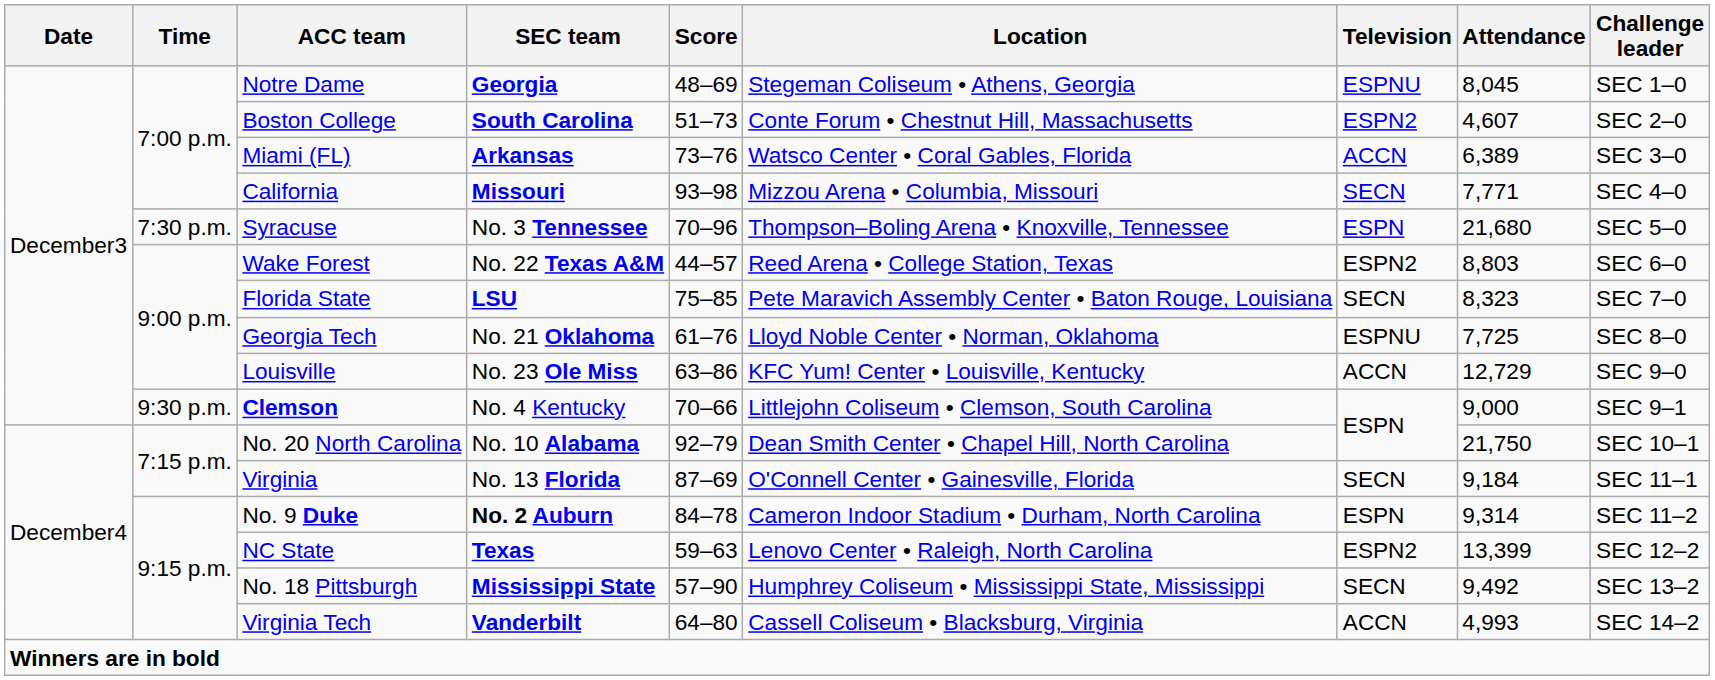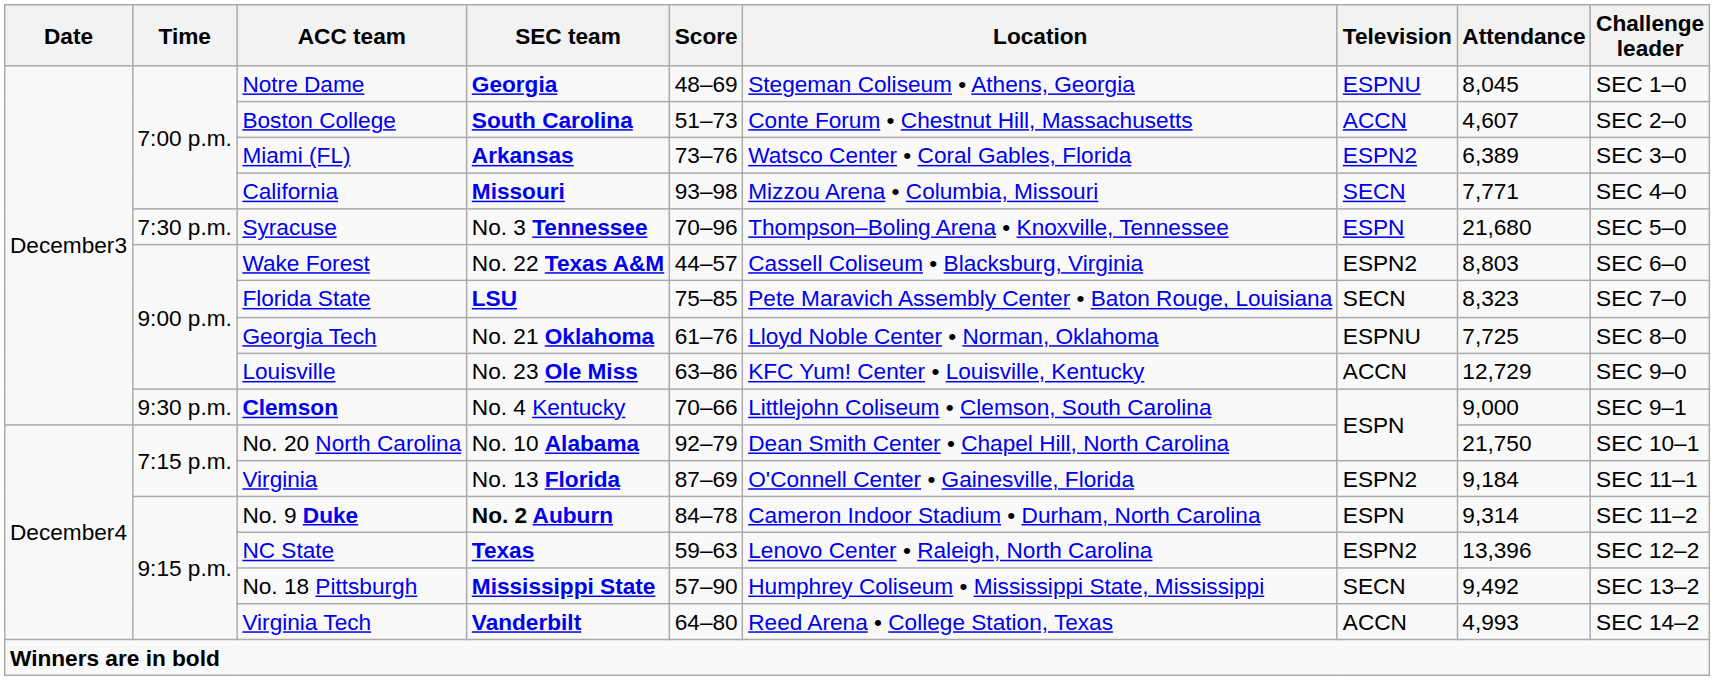 <table class="wikitable" style="font-size: 95%">
 <tr>
 <th>Date</th>
 <th>Time</th>
 <th>ACC team</th>
 <th>SEC team</th>
 <th>Score</th>
 <th>Location</th>
 <th>Television</th>
 <th>Attendance</th>
 <th>Challenge<br>leader</th>
 </tr>
 <tr>
 <td rowspan=10>December3</td>
 <td rowspan="4">7:00 p.m.</td>
 <td><a href='#'>Notre Dame</a></td>
 <td><a href='#'><strong>Georgia</strong></a></td>
 <td>48–69</td>
 <td><a href='#'>Stegeman Coliseum</a> • <a href='#'>Athens, Georgia</a></td>
 <td><a href='#'>ESPNU</a></td>
 <td>8,045</td>
 <td>SEC 1–0</td>
 </tr>
 <tr>
 <td><a href='#'>Boston College</a></td>
 <td><a href='#'><strong>South Carolina</strong></a></td>
 <td>51–73</td>
 <td><a href='#'>Conte Forum</a> • <a href='#'>Chestnut Hill, Massachusetts</a></td>
-<td><a href='#'>ESPN2</a></td>
+<td><a href='#'>ACCN</a></td>
 <td>4,607</td>
 <td>SEC 2–0</td>
 </tr>
 <tr>
 <td><a href='#'>Miami (FL)</a></td>
 <td><a href='#'><strong>Arkansas</strong></a></td>
 <td>73–76</td>
 <td><a href='#'>Watsco Center</a> • <a href='#'>Coral Gables, Florida</a></td>
-<td><a href='#'>ACCN</a></td>
+<td><a href='#'>ESPN2</a></td>
 <td>6,389</td>
 <td>SEC 3–0</td>
 </tr>
 <tr>
 <td><a href='#'>California</a></td>
 <td><a href='#'><strong>Missouri</strong></a></td>
 <td>93–98</td>
 <td><a href='#'>Mizzou Arena</a> • <a href='#'>Columbia, Missouri</a></td>
 <td><a href='#'>SECN</a></td>
 <td>7,771</td>
 <td>SEC 4–0</td>
 </tr>
 <tr>
 <td>7:30 p.m.</td>
 <td><a href='#'>Syracuse</a></td>
 <td>No. 3 <a href='#'><strong>Tennessee</strong></a></td>
 <td>70–96</td>
 <td><a href='#'>Thompson–Boling Arena</a> • <a href='#'>Knoxville, Tennessee</a></td>
 <td><a href='#'>ESPN</a></td>
 <td>21,680</td>
 <td>SEC 5–0</td>
 </tr>
 <tr>
 <td rowspan="4">9:00 p.m.</td>
 <td><a href='#'>Wake Forest</a></td>
 <td>No. 22 <a href='#'><strong>Texas A&M</strong></a></td>
 <td>44–57</td>
-<td><a href='#'>Reed Arena</a> • <a href='#'>College Station, Texas</a></td>
+<td><a href='#'>Cassell Coliseum</a> • <a href='#'>Blacksburg, Virginia</a></td>
 <td>ESPN2</td>
 <td>8,803</td>
 <td>SEC 6–0</td>
 </tr>
 <tr>
 <td><a href='#'>Florida State</a></td>
 <td><a href='#'><strong>LSU</strong></a></td>
 <td>75–85</td>
 <td><a href='#'>Pete Maravich Assembly Center</a> • <a href='#'>Baton Rouge, Louisiana</a></td>
 <td>SECN</td>
 <td>8,323</td>
 <td>SEC 7–0</td>
 </tr>
 <tr>
 <td><a href='#'>Georgia Tech</a></td>
 <td>No. 21 <a href='#'><strong>Oklahoma</strong></a></td>
 <td>61–76</td>
 <td><a href='#'>Lloyd Noble Center</a> • <a href='#'>Norman, Oklahoma</a></td>
 <td>ESPNU</td>
 <td>7,725</td>
 <td>SEC 8–0</td>
 </tr>
 <tr>
 <td><a href='#'>Louisville</a></td>
 <td>No. 23 <a href='#'><strong>Ole Miss</strong></a></td>
 <td>63–86</td>
 <td><a href='#'>KFC Yum! Center</a> • <a href='#'>Louisville, Kentucky</a></td>
 <td>ACCN</td>
 <td>12,729</td>
 <td>SEC 9–0</td>
 </tr>
 <tr>
 <td>9:30 p.m.</td>
 <td><a href='#'><strong>Clemson</strong></a></td>
 <td>No. 4 <a href='#'>Kentucky</a></td>
 <td>70–66</td>
 <td><a href='#'>Littlejohn Coliseum</a> • <a href='#'>Clemson, South Carolina</a></td>
 <td rowspan="2">ESPN</td>
 <td>9,000</td>
 <td>SEC 9–1</td>
 </tr>
 <tr>
 <td rowspan="6">December4</td>
 <td rowspan="2">7:15 p.m.</td>
 <td>No. 20 <a href='#'>North Carolina</a></td>
 <td>No. 10 <a href='#'><strong>Alabama</strong></a></td>
 <td>92–79</td>
 <td><a href='#'>Dean Smith Center</a> • <a href='#'>Chapel Hill, North Carolina</a></td>
 <td>21,750</td>
 <td>SEC 10–1</td>
 </tr>
 <tr>
 <td><a href='#'>Virginia</a></td>
 <td>No. 13 <a href='#'><strong>Florida</strong></a></td>
 <td>87–69</td>
 <td><a href='#'>O'Connell Center</a> • <a href='#'>Gainesville, Florida</a></td>
-<td>SECN</td>
+<td>ESPN2</td>
 <td>9,184</td>
 <td>SEC 11–1</td>
 </tr>
 <tr>
 <td rowspan="4">9:15 p.m.</td>
 <td>No. 9 <a href='#'><strong>Duke</strong></a></td>
 <td><strong>No. 2 <a href='#'>Auburn</a></strong></td>
 <td>84–78</td>
 <td><a href='#'>Cameron Indoor Stadium</a> • <a href='#'>Durham, North Carolina</a></td>
 <td>ESPN</td>
 <td>9,314</td>
 <td>SEC 11–2</td>
 </tr>
 <tr>
 <td><a href='#'>NC State</a></td>
 <td><a href='#'><strong>Texas</strong></a></td>
 <td>59–63</td>
 <td><a href='#'>Lenovo Center</a> • <a href='#'>Raleigh, North Carolina</a></td>
 <td>ESPN2</td>
-<td>13,399</td>
+<td>13,396</td>
 <td>SEC 12–2</td>
 </tr>
 <tr>
 <td>No. 18 <a href='#'>Pittsburgh</a></td>
 <td><a href='#'><strong>Mississippi State</strong></a></td>
 <td>57–90</td>
 <td><a href='#'>Humphrey Coliseum</a> • <a href='#'>Mississippi State, Mississippi</a></td>
 <td>SECN</td>
 <td>9,492</td>
 <td>SEC 13–2</td>
 </tr>
 <tr>
 <td><a href='#'>Virginia Tech</a></td>
 <td><a href='#'><strong>Vanderbilt</strong></a></td>
 <td>64–80</td>
-<td><a href='#'>Cassell Coliseum</a> • <a href='#'>Blacksburg, Virginia</a></td>
+<td><a href='#'>Reed Arena</a> • <a href='#'>College Station, Texas</a></td>
 <td>ACCN</td>
 <td>4,993</td>
 <td>SEC 14–2</td>
 </tr>
 <tr>
 <td colspan=9><strong>Winners are in bold</strong><br></td>
 </tr>
 </table>
